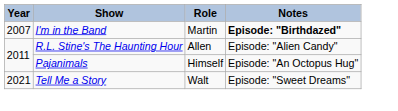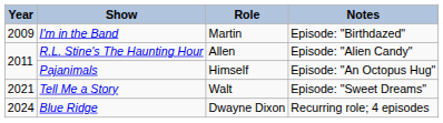 <table class="wikitable" style="font-size:90%;" ;>
 <tr style="text-align:center;">
 <th style="background:#B0C4DE;">Year</th>
 <th style="background:#B0C4DE;">Show</th>
 <th style="background:#B0C4DE;">Role</th>
 <th style="background:#B0C4DE;">Notes</th>
 </tr>
 <tr>
-<td>2007</td>
+<td>2009</td>
 <td><em><a href='#'>I'm in the Band</a></em></td>
 <td>Martin</td>
-<td><strong>Episode: "Birthdazed"</strong></td>
+<td>Episode: "Birthdazed"</td>
 </tr>
 <tr>
 <td rowspan="2">2011</td>
 <td><em><a href='#'>R.L. Stine's The Haunting Hour</a></em></td>
 <td>Allen</td>
 <td>Episode: "Alien Candy"</td>
 </tr>
 <tr>
 <td><em><a href='#'>Pajanimals</a></em></td>
 <td>Himself</td>
 <td>Episode: "An Octopus Hug"</td>
 </tr>
 <tr>
 <td>2021</td>
 <td><em><a href='#'>Tell Me a Story</a></em></td>
 <td>Walt</td>
 <td>Episode: "Sweet Dreams"</td>
 </tr>
+<tr>
+<td>2024</td>
+<td><em><a href='#'>Blue Ridge</a></em></td>
+<td>Dwayne Dixon</td>
+<td>Recurring role; 4 episodes</td>
+</tr>
 </table>
